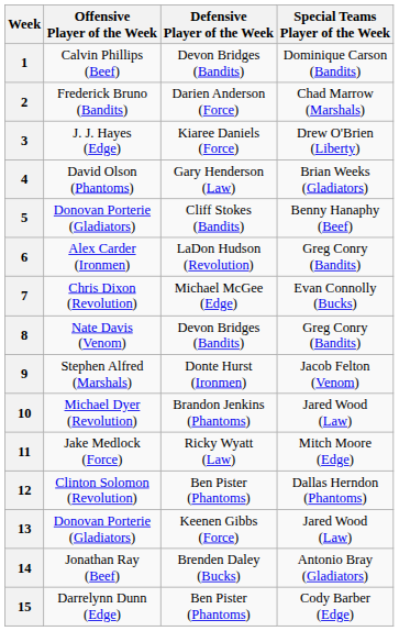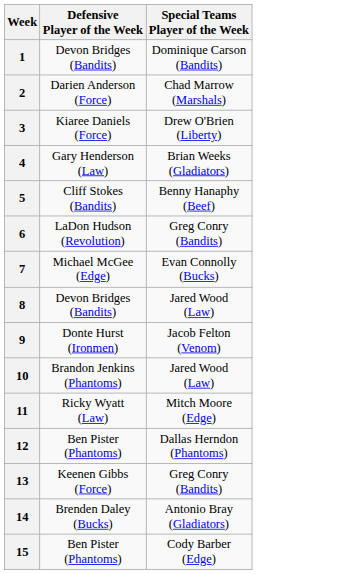 <table class="wikitable" style="font-size: 95%; text-align: center;">
 <tr>
 <th rowspan=1>Week</th>
-<th colspan=1>Offensive<br>Player of the Week</th>
 <th colspan=1>Defensive<br>Player of the Week</th>
 <th colspan=1>Special Teams<br>Player of the Week</th>
 </tr>
 <tr>
 <th>1</th>
-<td>Calvin Phillips<br>(<a href='#'>Beef</a>)</td>
 <td>Devon Bridges<br>(<a href='#'>Bandits</a>)</td>
 <td>Dominique Carson<br>(<a href='#'>Bandits</a>)</td>
 </tr>
 <tr>
 <th>2</th>
-<td>Frederick Bruno<br>(<a href='#'>Bandits</a>)</td>
 <td>Darien Anderson<br>(<a href='#'>Force</a>)</td>
 <td>Chad Marrow<br>(<a href='#'>Marshals</a>)</td>
 </tr>
 <tr>
 <th>3</th>
-<td>J. J. Hayes<br>(<a href='#'>Edge</a>)</td>
 <td>Kiaree Daniels<br>(<a href='#'>Force</a>)</td>
 <td>Drew O'Brien<br>(<a href='#'>Liberty</a>)</td>
 </tr>
 <tr>
 <th>4</th>
-<td>David Olson<br>(<a href='#'>Phantoms</a>)</td>
 <td>Gary Henderson<br>(<a href='#'>Law</a>)</td>
 <td>Brian Weeks<br>(<a href='#'>Gladiators</a>)</td>
 </tr>
 <tr>
 <th>5</th>
-<td><a href='#'>Donovan Porterie</a><br>(<a href='#'>Gladiators</a>)</td>
 <td>Cliff Stokes<br>(<a href='#'>Bandits</a>)</td>
 <td>Benny Hanaphy<br>(<a href='#'>Beef</a>)</td>
 </tr>
 <tr>
 <th>6</th>
-<td><a href='#'>Alex Carder</a><br>(<a href='#'>Ironmen</a>)</td>
 <td>LaDon Hudson<br>(<a href='#'>Revolution</a>)</td>
 <td>Greg Conry<br>(<a href='#'>Bandits</a>)</td>
 </tr>
 <tr>
 <th>7</th>
-<td><a href='#'>Chris Dixon</a><br>(<a href='#'>Revolution</a>)</td>
 <td>Michael McGee<br>(<a href='#'>Edge</a>)</td>
 <td>Evan Connolly<br>(<a href='#'>Bucks</a>)</td>
 </tr>
 <tr>
 <th>8</th>
-<td><a href='#'>Nate Davis</a><br>(<a href='#'>Venom</a>)</td>
 <td>Devon Bridges<br>(<a href='#'>Bandits</a>)</td>
-<td>Greg Conry<br>(<a href='#'>Bandits</a>)</td>
+<td>Jared Wood<br>(<a href='#'>Law</a>)</td>
 </tr>
 <tr>
 <th>9</th>
-<td>Stephen Alfred<br>(<a href='#'>Marshals</a>)</td>
 <td>Donte Hurst<br>(<a href='#'>Ironmen</a>)</td>
 <td>Jacob Felton<br>(<a href='#'>Venom</a>)</td>
 </tr>
 <tr>
 <th>10</th>
-<td><a href='#'>Michael Dyer</a><br>(<a href='#'>Revolution</a>)</td>
 <td>Brandon Jenkins<br>(<a href='#'>Phantoms</a>)</td>
 <td>Jared Wood<br>(<a href='#'>Law</a>)</td>
 </tr>
 <tr>
 <th>11</th>
-<td>Jake Medlock<br>(<a href='#'>Force</a>)</td>
 <td>Ricky Wyatt<br>(<a href='#'>Law</a>)</td>
 <td>Mitch Moore<br>(<a href='#'>Edge</a>)</td>
 </tr>
 <tr>
 <th>12</th>
-<td><a href='#'>Clinton Solomon</a><br>(<a href='#'>Revolution</a>)</td>
 <td>Ben Pister<br>(<a href='#'>Phantoms</a>)</td>
 <td>Dallas Herndon<br>(<a href='#'>Phantoms</a>)</td>
 </tr>
 <tr>
 <th>13</th>
-<td><a href='#'>Donovan Porterie</a><br>(<a href='#'>Gladiators</a>)</td>
 <td>Keenen Gibbs<br>(<a href='#'>Force</a>)</td>
-<td>Jared Wood<br>(<a href='#'>Law</a>)</td>
+<td>Greg Conry<br>(<a href='#'>Bandits</a>)</td>
 </tr>
 <tr>
 <th>14</th>
-<td>Jonathan Ray<br>(<a href='#'>Beef</a>)</td>
 <td>Brenden Daley<br>(<a href='#'>Bucks</a>)</td>
 <td>Antonio Bray<br>(<a href='#'>Gladiators</a>)</td>
 </tr>
 <tr>
 <th>15</th>
-<td>Darrelynn Dunn<br>(<a href='#'>Edge</a>)</td>
 <td>Ben Pister<br>(<a href='#'>Phantoms</a>)</td>
 <td>Cody Barber<br>(<a href='#'>Edge</a>)</td>
 </tr>
 </table>
